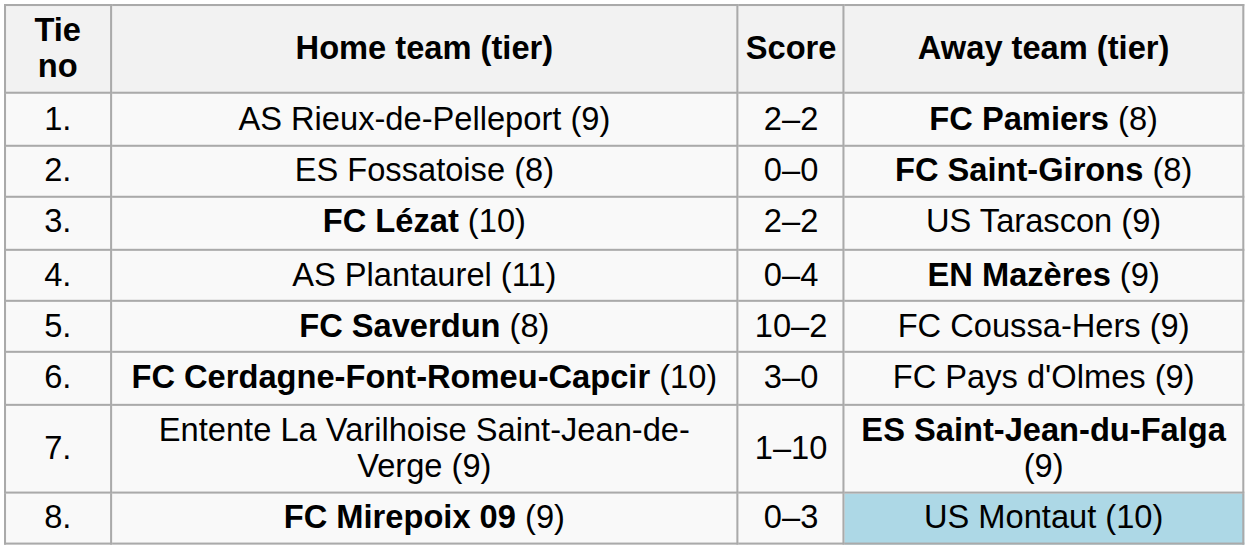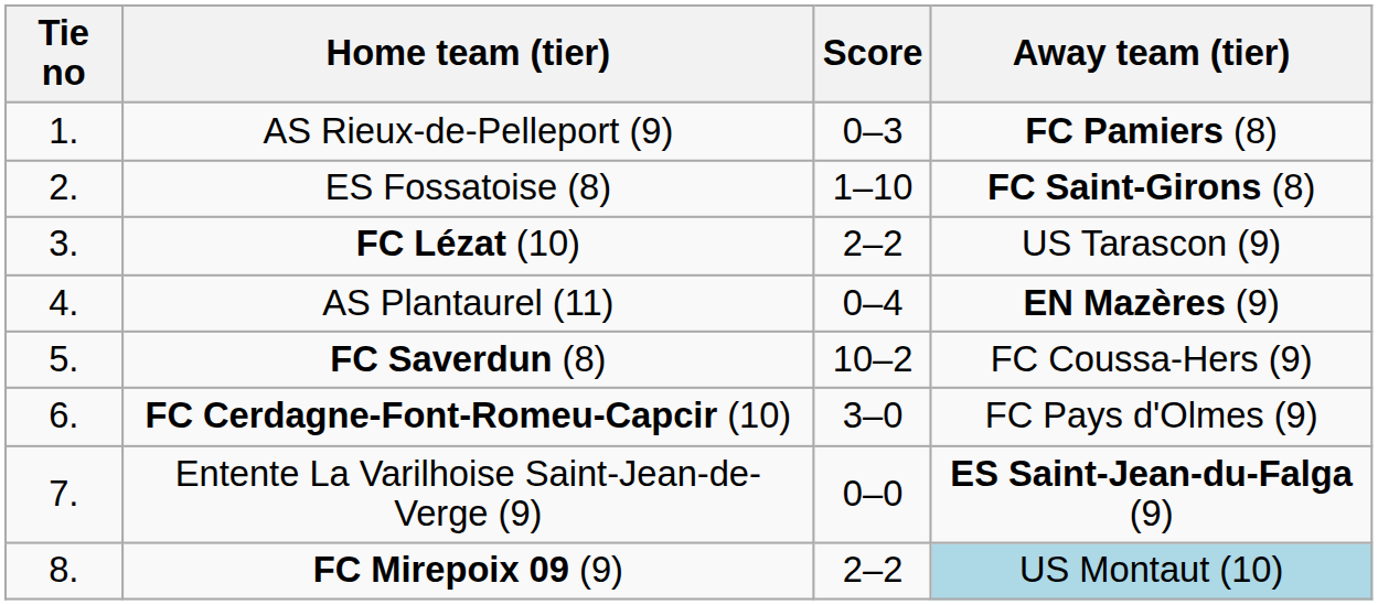 <table class="wikitable" style="text-align: center">
 <tr>
 <th>Tie no</th>
 <th>Home team (tier)</th>
 <th>Score</th>
 <th>Away team (tier)</th>
 </tr>
 <tr>
 <td>1.</td>
 <td>AS Rieux-de-Pelleport (9)</td>
-<td>2–2 </td>
+<td>0–3</td>
 <td><strong>FC Pamiers</strong> (8)</td>
 </tr>
 <tr>
 <td>2.</td>
 <td>ES Fossatoise (8)</td>
-<td>0–0 </td>
+<td>1–10</td>
 <td><strong>FC Saint-Girons</strong> (8)</td>
 </tr>
 <tr>
 <td>3.</td>
 <td><strong>FC Lézat</strong> (10)</td>
 <td>2–2 </td>
 <td>US Tarascon (9)</td>
 </tr>
 <tr>
 <td>4.</td>
 <td>AS Plantaurel (11)</td>
 <td>0–4</td>
 <td><strong>EN Mazères</strong> (9)</td>
 </tr>
 <tr>
 <td>5.</td>
 <td><strong>FC Saverdun</strong> (8)</td>
 <td>10–2</td>
 <td>FC Coussa-Hers (9)</td>
 </tr>
 <tr>
 <td>6.</td>
 <td><strong>FC Cerdagne-Font-Romeu-Capcir</strong> (10)</td>
 <td>3–0</td>
 <td>FC Pays d'Olmes (9)</td>
 </tr>
 <tr>
 <td>7.</td>
 <td>Entente La Varilhoise Saint-Jean-de-Verge (9)</td>
-<td>1–10</td>
+<td>0–0 </td>
 <td><strong>ES Saint-Jean-du-Falga</strong> (9)</td>
 </tr>
 <tr>
 <td>8.</td>
 <td><strong>FC Mirepoix 09</strong> (9)</td>
-<td>0–3</td>
+<td>2–2 </td>
 <td style="background: lightblue;">US Montaut (10)</td>
 </tr>
 </table>
